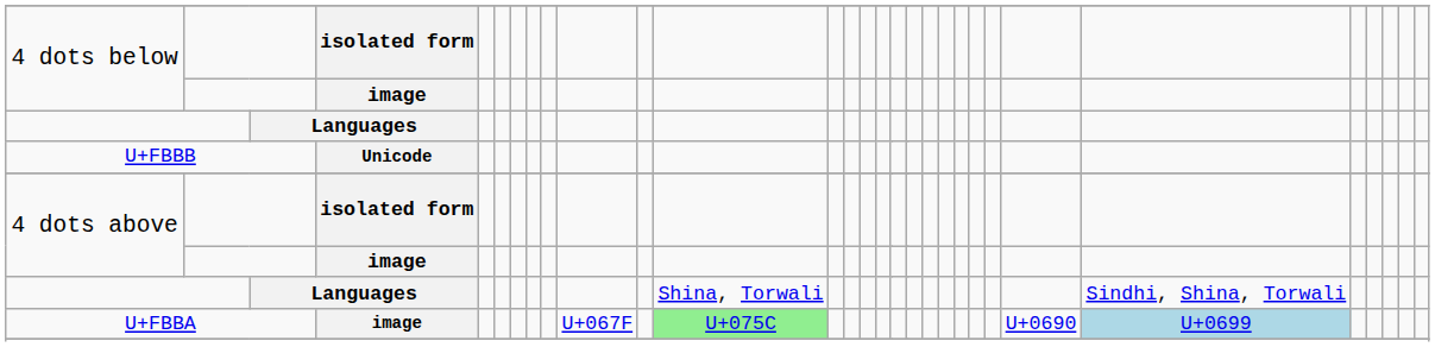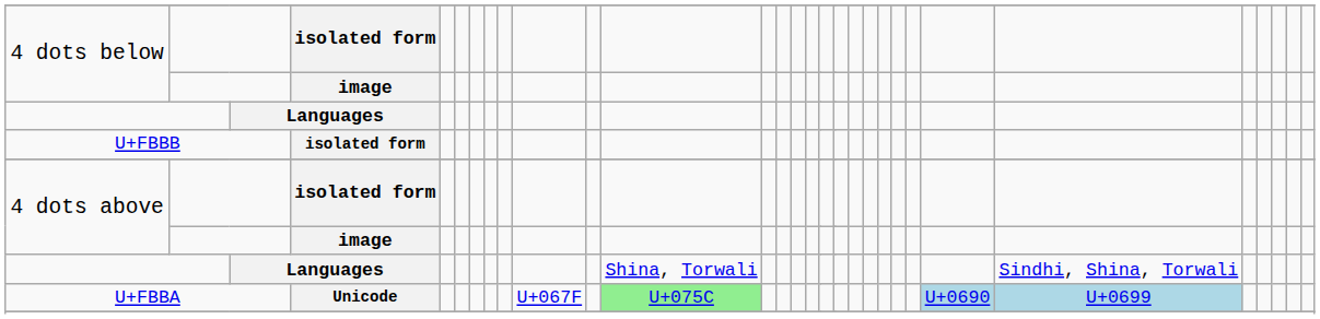 <table class="wikitable" style="text-align:center;">
 <tr>
 </tr>
 <tr>
 <td colspan=2 rowspan=2>4 dots below</td>
 <td colspan=2 style="white-space:nowrap;font-size:200%;">    </td>
 <th colspan=1 style="font-size:85%;">isolated form</th>
 <td style="font-size:150%;color:#E3E6EB;"></td>
 <td style="font-size:150%;color:#E3E6EB;"></td>
 <td style="font-size:150%;color:#E3E6EB;"></td>
 <td style="font-size:150%;color:#E3E6EB;"></td>
 <td style="font-size:150%;color:#E3E6EB;"></td>
 <td style="font-size:150%;"></td>
 <td style="font-size:150%;"></td>
 <td style="font-size:150%;color:#E3E6EB;"></td>
 <td style="font-size:150%;color:#E3E6EB;"></td>
 <td style="font-size:150%;color:#E3E6EB;"></td>
 <td style="font-size:150%;color:#E3E6EB;"></td>
 <td colspan=2 style="font-size:150%;color:#E3E6EB;"></td>
 <td colspan=2 style="font-size:150%;color:#E3E6EB;"></td>
 <td style="font-size:150%;color:#E3E6EB;"></td>
 <td style="font-size:150%;color:#E3E6EB;"></td>
 <td style="font-size:150%;color:#E3E6EB;"></td>
 <td style="font-size:150%;color:#E3E6EB;"></td>
 <td style="font-size:150%;color:#E3E6EB;"></td>
 <td style="font-size:150%;color:#E3E6EB;"></td>
 <td style="font-size:150%;color:#E3E6EB;"></td>
 <td style="font-size:150%;color:#E3E6EB;"></td>
 <td style="font-size:150%;color:#E3E6EB;"></td>
 <td style="font-size:150%;color:#E3E6EB;"></td>
 <td style="font-size:150%;color:#E3E6EB;"></td>
 <td style="font-size:150%;color:#E3E6EB;"></td>
 <td style="font-size:150%;color:#E3E6EB;"></td>
 </tr>
 <tr>
 <td colspan=2></td>
 <th colspan=1 style="font-size:85%;">image</th>
 <td></td>
 <td></td>
 <td></td>
 <td></td>
 <td></td>
 <td></td>
 <td></td>
 <td></td>
 <td></td>
 <td></td>
 <td></td>
 <td colspan=2></td>
 <td colspan=2></td>
 <td></td>
 <td></td>
 <td></td>
 <td></td>
 <td></td>
 <td></td>
 <td></td>
 <td></td>
 <td></td>
 <td></td>
 <td></td>
 <td></td>
 <td style="white-space:nowrap"></td>
 </tr>
 <tr style="font-size:85%;">
 <td colspan=3></td>
 <th colspan=2>Languages</th>
 <td></td>
 <td></td>
 <td></td>
 <td></td>
 <td></td>
 <td></td>
 <td></td>
 <td></td>
 <td></td>
 <td></td>
 <td></td>
 <td colspan=2></td>
 <td colspan=2></td>
 <td></td>
 <td></td>
 <td></td>
 <td></td>
 <td></td>
 <td></td>
 <td></td>
 <td></td>
 <td></td>
 <td></td>
 <td></td>
 <td></td>
 <td style="white-space:nowrap"></td>
 </tr>
 <tr style="font-size:85%;">
 <td colspan=4 style="white-space:nowrap;"><a href='#'>U+FBBB</a></td>
-<th colspan=1 style="font-size:85%;">Unicode</th>
+<th colspan=1 style="font-size:85%;">isolated form</th>
 <td></td>
 <td></td>
 <td></td>
 <td></td>
 <td></td>
 <td></td>
 <td></td>
 <td></td>
 <td></td>
 <td></td>
 <td></td>
 <td colspan=2></td>
 <td colspan=2></td>
 <td></td>
 <td></td>
 <td></td>
 <td></td>
 <td></td>
 <td></td>
 <td></td>
 <td></td>
 <td></td>
 <td></td>
 <td></td>
 <td></td>
 <td style="white-space:nowrap"></td>
 </tr>
 <tr>
 </tr>
 <tr>
 <td colspan=2 rowspan=2>4 dots above</td>
 <td colspan=2 style="white-space:nowrap;font-size:200%;">    </td>
 <th colspan=1 style="font-size:85%;">isolated form</th>
 <td style="font-size:150%;color:#E3E6EB;"></td>
 <td style="font-size:150%;color:#E3E6EB;"></td>
 <td style="font-size:150%;color:#E3E6EB;"></td>
 <td style="font-size:150%;color:#E3E6EB;"></td>
 <td style="font-size:150%;color:#E3E6EB;"></td>
 <td style="font-size:150%;"></td>
 <td style="font-size:150%;color:#E3E6EB;"></td>
 <td style="font-size:150%;"></td>
 <td style="font-size:150%;color:#E3E6EB;"></td>
 <td style="font-size:150%;color:#E3E6EB;"></td>
 <td style="font-size:150%;color:#E3E6EB;"></td>
 <td colspan=2 style="font-size:150%;"></td>
 <td colspan=2 style="font-size:150%;color:#E3E6EB;"></td>
 <td style="font-size:150%;color:#E3E6EB;"></td>
 <td style="font-size:150%;color:#E3E6EB;"></td>
 <td style="font-size:150%;color:#E3E6EB;"></td>
 <td style="font-size:150%;color:#E3E6EB;"></td>
 <td style="font-size:150%;color:#E3E6EB;"></td>
 <td style="font-size:150%;color:#E3E6EB;"></td>
 <td style="font-size:150%;"></td>
 <td style="font-size:150%;"></td>
 <td style="font-size:150%;color:#E3E6EB;"></td>
 <td style="font-size:150%;color:#E3E6EB;"></td>
 <td style="font-size:150%;color:#E3E6EB;"></td>
 <td style="font-size:150%;color:#E3E6EB;"></td>
 <td style="font-size:150%;color:#E3E6EB;"></td>
 </tr>
 <tr>
 <td colspan=2></td>
 <th colspan=1 style="font-size:85%;">image</th>
 <td></td>
 <td></td>
 <td></td>
 <td></td>
 <td></td>
 <td></td>
 <td></td>
 <td></td>
 <td></td>
 <td></td>
 <td></td>
 <td colspan=2></td>
 <td colspan=2></td>
 <td></td>
 <td></td>
 <td></td>
 <td></td>
 <td></td>
 <td></td>
 <td></td>
 <td></td>
 <td></td>
 <td></td>
 <td></td>
 <td></td>
 <td style="white-space:nowrap"></td>
 </tr>
 <tr style="font-size:85%;">
 <td colspan=3></td>
 <th colspan=2>Languages</th>
 <td></td>
 <td></td>
 <td></td>
 <td></td>
 <td></td>
 <td></td>
 <td></td>
 <td> <a href='#'>Shina</a>, <a href='#'>Torwali</a> </td>
 <td></td>
 <td></td>
 <td></td>
 <td colspan=2></td>
 <td colspan=2></td>
 <td></td>
 <td></td>
 <td></td>
 <td></td>
 <td></td>
 <td></td>
 <td></td>
 <td> <a href='#'>Sindhi</a>, <a href='#'>Shina</a>, <a href='#'>Torwali</a> </td>
 <td></td>
 <td></td>
 <td></td>
 <td></td>
 <td style="white-space:nowrap"></td>
 </tr>
 <tr style="font-size:85%;">
 <td colspan=4 style="white-space:nowrap;"><a href='#'>U+FBBA</a></td>
-<th colspan=1 style="font-size:85%;">image</th>
+<th colspan=1 style="font-size:85%;">Unicode</th>
 <td></td>
 <td></td>
 <td></td>
 <td></td>
 <td></td>
 <td> <a href='#'>U+067F</a></td>
 <td></td>
 <td style="background: lightgreen;"> <a href='#'>U+075C</a></td>
 <td></td>
 <td></td>
 <td></td>
 <td colspan=2></td>
 <td colspan=2></td>
 <td></td>
 <td></td>
 <td></td>
 <td></td>
 <td></td>
 <td></td>
-<td> <a href='#'>U+0690</a></td>
+<td style="background: lightblue;"> <a href='#'>U+0690</a></td>
 <td style="background: lightblue;"> <a href='#'>U+0699</a></td>
 <td></td>
 <td></td>
 <td></td>
 <td></td>
 <td style="white-space:nowrap"></td>
 </tr>
 <tr>
 </tr>
 <tr>
 </tr>
 </table>
